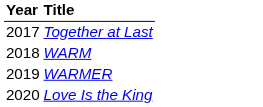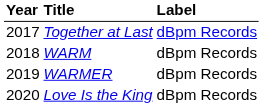 <table style="border-collapse:collapse;" cellpadding="2" border="0">
 <tr style="border-bottom:1px solid black;">
 <th align="left">Year</th>
 <th align="left">Title</th>
+<th align="left">Label</th>
 </tr>
 <tr>
 <td>2017</td>
 <td><em><a href='#'>Together at Last</a></em></td>
+<td><a href='#'>dBpm Records</a></td>
 </tr>
 <tr>
 <td>2018</td>
 <td><em><a href='#'>WARM</a></em></td>
+<td>dBpm Records</td>
 </tr>
 <tr>
 <td>2019</td>
 <td><em><a href='#'>WARMER</a></em></td>
+<td>dBpm Records</td>
 </tr>
 <tr>
 <td>2020</td>
 <td><em><a href='#'>Love Is the King</a></em></td>
+<td>dBpm Records</td>
 </tr>
 </table>
